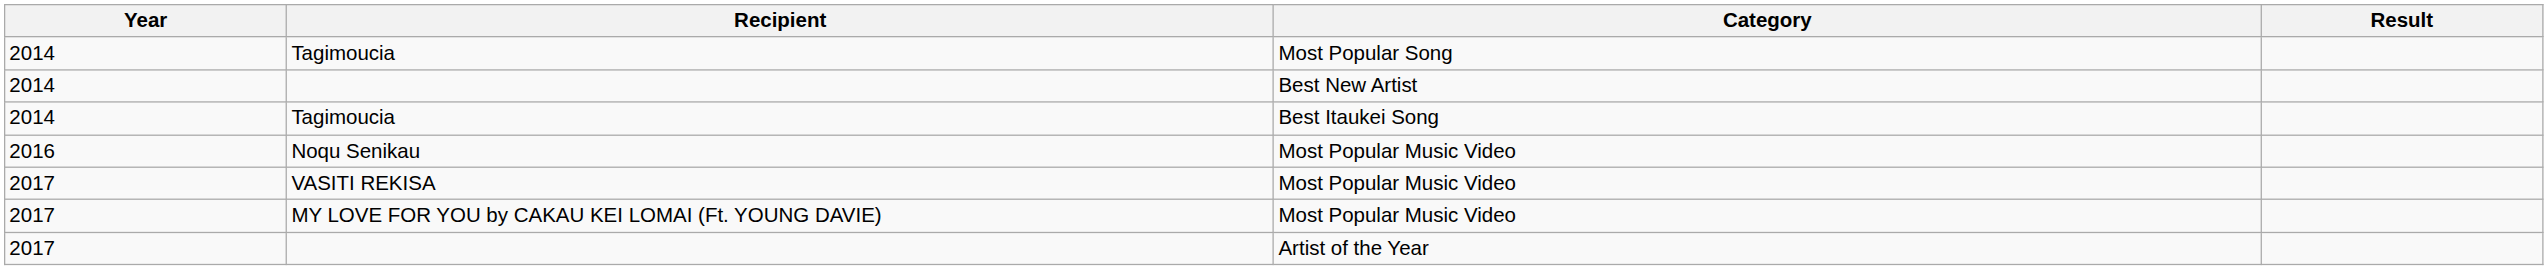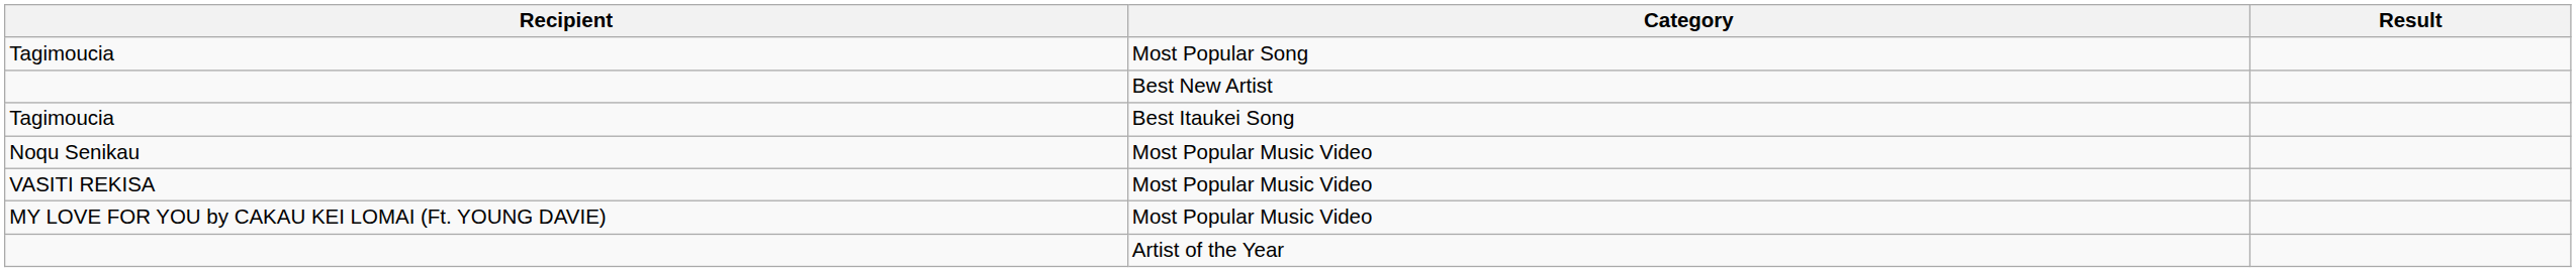 <table style="width:100%;" class="wikitable sortable">
 <tr>
-<th style="width:10%;">Year</th>
 <th style="width:35%;">Recipient</th>
 <th style="width:35%;">Category</th>
 <th style="width:10%;">Result</th>
 </tr>
 <tr>
-<td>2014</td>
 <td>Tagimoucia</td>
 <td>Most Popular Song</td>
 <td></td>
 </tr>
 <tr>
-<td>2014</td>
 <td></td>
 <td>Best New Artist</td>
 <td></td>
 </tr>
 <tr>
-<td>2014</td>
 <td>Tagimoucia</td>
 <td>Best Itaukei Song</td>
 <td></td>
 </tr>
 <tr>
-<td>2016</td>
 <td>Noqu Senikau</td>
 <td>Most Popular Music Video</td>
 <td></td>
 </tr>
 <tr>
-<td>2017</td>
 <td>VASITI REKISA</td>
 <td>Most Popular Music Video</td>
 <td></td>
 </tr>
 <tr>
-<td>2017</td>
 <td>MY LOVE FOR YOU by CAKAU KEI LOMAI (Ft. YOUNG DAVIE)</td>
 <td>Most Popular Music Video</td>
 <td></td>
 </tr>
 <tr>
-<td>2017</td>
 <td></td>
 <td>Artist of the Year</td>
 <td></td>
 </tr>
 </table>
